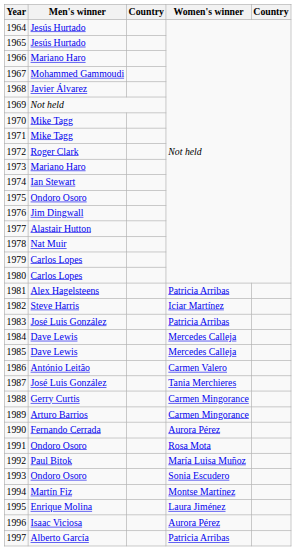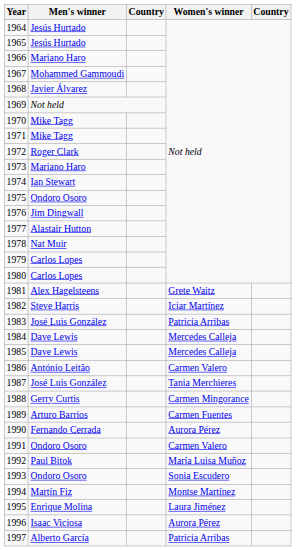 <table class="wikitable sortable">
 <tr>
 <th>Year</th>
 <th>Men's winner</th>
 <th>Country</th>
 <th>Women's winner</th>
 <th>Country</th>
 </tr>
 <tr>
 <td>1964</td>
 <td><a href='#'>Jesús Hurtado</a></td>
 <td></td>
 <td colspan=2 rowspan=17><em>Not held</em></td>
 </tr>
 <tr>
 <td>1965</td>
 <td><a href='#'>Jesús Hurtado</a></td>
 <td></td>
 </tr>
 <tr>
 <td>1966</td>
 <td><a href='#'>Mariano Haro</a></td>
 <td></td>
 </tr>
 <tr>
 <td>1967</td>
 <td><a href='#'>Mohammed Gammoudi</a></td>
 <td></td>
 </tr>
 <tr>
 <td>1968</td>
 <td><a href='#'>Javier Álvarez</a></td>
 <td></td>
 </tr>
 <tr>
 <td>1969</td>
 <td colspan=2><em>Not held</em></td>
 </tr>
 <tr>
 <td>1970</td>
 <td><a href='#'>Mike Tagg</a></td>
 <td></td>
 </tr>
 <tr>
 <td>1971</td>
 <td><a href='#'>Mike Tagg</a></td>
 <td></td>
 </tr>
 <tr>
 <td>1972</td>
 <td><a href='#'>Roger Clark</a></td>
 <td></td>
 </tr>
 <tr>
 <td>1973</td>
 <td><a href='#'>Mariano Haro</a></td>
 <td></td>
 </tr>
 <tr>
 <td>1974</td>
 <td><a href='#'>Ian Stewart</a></td>
 <td></td>
 </tr>
 <tr>
 <td>1975</td>
 <td><a href='#'>Ondoro Osoro</a></td>
 <td></td>
 </tr>
 <tr>
 <td>1976</td>
 <td><a href='#'>Jim Dingwall</a></td>
 <td></td>
 </tr>
 <tr>
 <td>1977</td>
 <td><a href='#'>Alastair Hutton</a></td>
 <td></td>
 </tr>
 <tr>
 <td>1978</td>
 <td><a href='#'>Nat Muir</a></td>
 <td></td>
 </tr>
 <tr>
 <td>1979</td>
 <td><a href='#'>Carlos Lopes</a></td>
 <td></td>
 </tr>
 <tr>
 <td>1980</td>
 <td><a href='#'>Carlos Lopes</a></td>
 <td></td>
 </tr>
 <tr>
 <td>1981</td>
 <td><a href='#'>Alex Hagelsteens</a></td>
 <td></td>
-<td><a href='#'>Patricia Arribas</a></td>
+<td><a href='#'>Grete Waitz</a></td>
 <td></td>
 </tr>
 <tr>
 <td>1982</td>
 <td><a href='#'>Steve Harris</a></td>
 <td></td>
 <td><a href='#'>Iciar Martínez</a></td>
 <td></td>
 </tr>
 <tr>
 <td>1983</td>
 <td><a href='#'>José Luis González</a></td>
 <td></td>
 <td><a href='#'>Patricia Arribas</a></td>
 <td></td>
 </tr>
 <tr>
 <td>1984</td>
 <td><a href='#'>Dave Lewis</a></td>
 <td></td>
 <td><a href='#'>Mercedes Calleja</a></td>
 <td></td>
 </tr>
 <tr>
 <td>1985</td>
 <td><a href='#'>Dave Lewis</a></td>
 <td></td>
 <td><a href='#'>Mercedes Calleja</a></td>
 <td></td>
 </tr>
 <tr>
 <td>1986</td>
 <td><a href='#'>António Leitão</a></td>
 <td></td>
 <td><a href='#'>Carmen Valero</a></td>
 <td></td>
 </tr>
 <tr>
 <td>1987</td>
 <td><a href='#'>José Luis González</a></td>
 <td></td>
 <td><a href='#'>Tania Merchieres</a></td>
 <td></td>
 </tr>
 <tr>
 <td>1988</td>
 <td><a href='#'>Gerry Curtis</a></td>
 <td></td>
 <td><a href='#'>Carmen Mingorance</a></td>
 <td></td>
 </tr>
 <tr>
 <td>1989</td>
 <td><a href='#'>Arturo Barrios</a></td>
 <td></td>
-<td><a href='#'>Carmen Mingorance</a></td>
+<td><a href='#'>Carmen Fuentes</a></td>
 <td></td>
 </tr>
 <tr>
 <td>1990</td>
 <td><a href='#'>Fernando Cerrada</a></td>
 <td></td>
 <td><a href='#'>Aurora Pérez</a></td>
 <td></td>
 </tr>
 <tr>
 <td>1991</td>
 <td><a href='#'>Ondoro Osoro</a></td>
 <td></td>
-<td><a href='#'>Rosa Mota</a></td>
+<td><a href='#'>Carmen Valero</a></td>
 <td></td>
 </tr>
 <tr>
 <td>1992</td>
 <td><a href='#'>Paul Bitok</a></td>
 <td></td>
 <td><a href='#'>María Luisa Muñoz</a></td>
 <td></td>
 </tr>
 <tr>
 <td>1993</td>
 <td><a href='#'>Ondoro Osoro</a></td>
 <td></td>
 <td><a href='#'>Sonia Escudero</a></td>
 <td></td>
 </tr>
 <tr>
 <td>1994</td>
 <td><a href='#'>Martín Fiz</a></td>
 <td></td>
 <td><a href='#'>Montse Martínez</a></td>
 <td></td>
 </tr>
 <tr>
 <td>1995</td>
 <td><a href='#'>Enrique Molina</a></td>
 <td></td>
 <td><a href='#'>Laura Jiménez</a></td>
 <td></td>
 </tr>
 <tr>
 <td>1996</td>
 <td><a href='#'>Isaac Viciosa</a></td>
 <td></td>
 <td><a href='#'>Aurora Pérez</a></td>
 <td></td>
 </tr>
 <tr>
 <td>1997</td>
 <td><a href='#'>Alberto García</a></td>
 <td></td>
 <td><a href='#'>Patricia Arribas</a></td>
 <td></td>
 </tr>
 </table>
